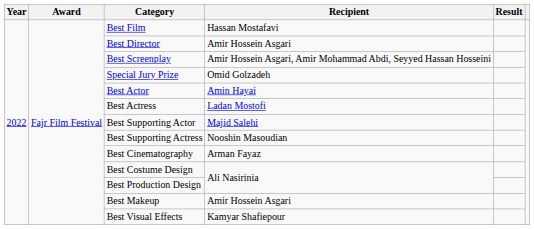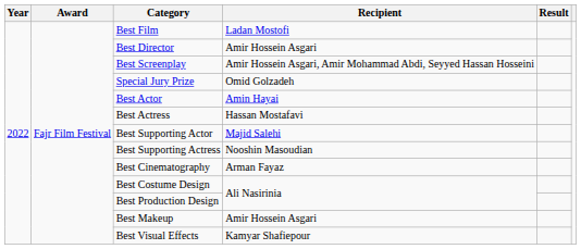 <table class="wikitable">
 <tr>
 <th>Year</th>
 <th>Award</th>
 <th>Category</th>
 <th>Recipient</th>
 <th>Result</th>
 <th></th>
 </tr>
 <tr>
 <td rowspan="13"><a href='#'>2022</a></td>
 <td rowspan="13"><a href='#'>Fajr Film Festival</a></td>
 <td><a href='#'>Best Film</a></td>
-<td>Hassan Mostafavi</td>
+<td><a href='#'>Ladan Mostofi</a></td>
 <td></td>
 <td rowspan="13"></td>
 </tr>
 <tr>
 <td><a href='#'>Best Director</a></td>
 <td>Amir Hossein Asgari</td>
 <td></td>
 </tr>
 <tr>
 <td><a href='#'>Best Screenplay</a></td>
 <td>Amir Hossein Asgari, Amir Mohammad Abdi, Seyyed Hassan Hosseini</td>
 <td></td>
 </tr>
 <tr>
 <td><a href='#'>Special Jury Prize</a></td>
 <td>Omid Golzadeh</td>
 <td></td>
 </tr>
 <tr>
 <td><a href='#'>Best Actor</a></td>
 <td><a href='#'>Amin Hayai</a></td>
 <td></td>
 </tr>
 <tr>
 <td>Best Actress</td>
-<td><a href='#'>Ladan Mostofi</a></td>
+<td>Hassan Mostafavi</td>
 <td></td>
 </tr>
 <tr>
 <td>Best Supporting Actor</td>
 <td><a href='#'>Majid Salehi</a></td>
 <td></td>
 </tr>
 <tr>
 <td>Best Supporting Actress</td>
 <td>Nooshin Masoudian</td>
 <td></td>
 </tr>
 <tr>
 <td>Best Cinematography</td>
 <td>Arman Fayaz</td>
 <td></td>
 </tr>
 <tr>
 <td>Best Costume Design</td>
 <td rowspan="2">Ali Nasirinia</td>
 <td></td>
 </tr>
 <tr>
 <td>Best Production Design</td>
 <td></td>
 </tr>
 <tr>
 <td>Best Makeup</td>
 <td>Amir Hossein Asgari</td>
 <td></td>
 </tr>
 <tr>
 <td>Best Visual Effects</td>
 <td>Kamyar Shafiepour</td>
 <td></td>
 </tr>
 </table>
